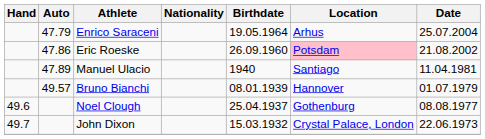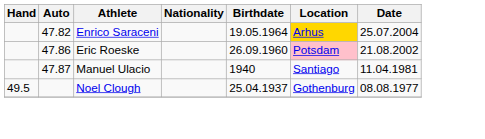 <table class="wikitable">
 <tr>
 <th>Hand</th>
 <th>Auto</th>
 <th>Athlete</th>
 <th>Nationality</th>
 <th>Birthdate</th>
 <th>Location</th>
 <th>Date</th>
 </tr>
 <tr>
 <td></td>
-<td>47.79</td>
+<td>47.82</td>
 <td><a href='#'>Enrico Saraceni</a></td>
 <td></td>
 <td>19.05.1964</td>
-<td><a href='#'>Arhus</a></td>
+<td style="background: gold;"><a href='#'>Arhus</a></td>
 <td>25.07.2004</td>
 </tr>
 <tr>
 <td></td>
 <td>47.86</td>
 <td>Eric Roeske</td>
 <td></td>
 <td>26.09.1960</td>
 <td style="background: pink;"><a href='#'>Potsdam</a></td>
 <td>21.08.2002</td>
 </tr>
 <tr>
 <td></td>
-<td>47.89</td>
+<td>47.87</td>
 <td>Manuel Ulacio</td>
 <td></td>
 <td>1940</td>
 <td><a href='#'>Santiago</a></td>
 <td>11.04.1981</td>
 </tr>
 <tr>
-<td></td>
-<td>49.57</td>
-<td><a href='#'>Bruno Bianchi</a></td>
-<td></td>
-<td>08.01.1939</td>
-<td><a href='#'>Hannover</a></td>
-<td>01.07.1979</td>
-</tr>
-<tr>
-<td>49.6</td>
+<td>49.5</td>
 <td></td>
 <td><a href='#'>Noel Clough</a></td>
 <td></td>
 <td>25.04.1937</td>
 <td><a href='#'>Gothenburg</a></td>
 <td>08.08.1977</td>
 </tr>
 <tr>
-<td>49.7</td>
-<td></td>
-<td>John Dixon</td>
-<td></td>
-<td>15.03.1932</td>
-<td><a href='#'>Crystal Palace, London</a></td>
-<td>22.06.1973</td>
-</tr>
-<tr>
 </tr>
 </table>
